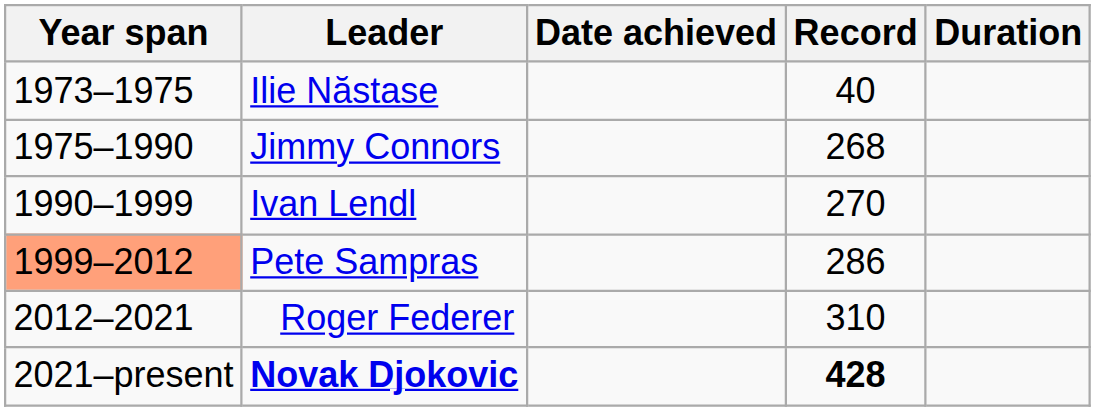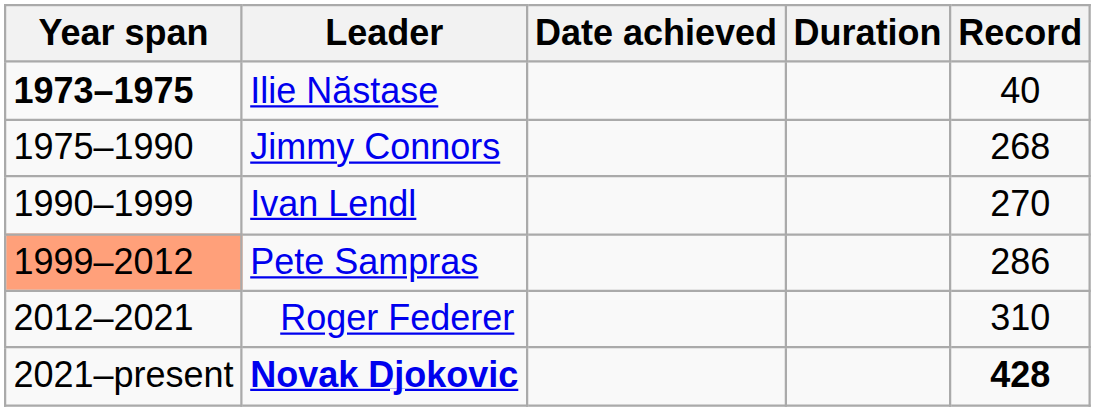 <table class="wikitable">
 <tr>
 <th scope="col">Year span</th>
 <th scope="col">Leader</th>
 <th scope="col">Date achieved</th>
+<th scope="col">Duration</th>
 <th scope="col">Record</th>
-<th scope="col">Duration</th>
 </tr>
 <tr>
-<td>1973–1975</td>
+<td><strong>1973–1975</strong></td>
 <td> <a href='#'>Ilie Năstase</a></td>
 <td></td>
+<td></td>
 <td style="text-align:center">40</td>
-<td></td>
 </tr>
 <tr>
 <td>1975–1990</td>
 <td> <a href='#'>Jimmy Connors</a></td>
 <td></td>
+<td></td>
 <td style="text-align:center">268</td>
-<td></td>
 </tr>
 <tr>
 <td>1990–1999</td>
 <td> <a href='#'>Ivan Lendl</a></td>
 <td></td>
+<td></td>
 <td style="text-align:center">270</td>
-<td></td>
 </tr>
 <tr>
 <td style="background: lightsalmon;">1999–2012</td>
 <td> <a href='#'>Pete Sampras</a></td>
 <td></td>
+<td></td>
 <td style="text-align:center">286</td>
-<td></td>
 </tr>
 <tr>
 <td>2012–2021</td>
 <td>   <a href='#'>Roger Federer</a></td>
 <td></td>
+<td></td>
 <td style="text-align:center">310</td>
-<td></td>
 </tr>
 <tr>
 <td>2021–present</td>
 <td> <strong><a href='#'>Novak Djokovic</a></strong></td>
 <td></td>
+<td></td>
 <td style="text-align:center"><strong>428</strong></td>
-<td></td>
 </tr>
 </table>
